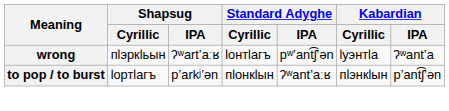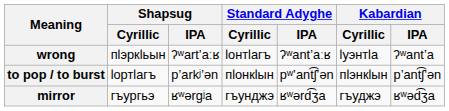 <table class="wikitable">
 <tr>
 <th rowspan="2">Meaning</th>
 <th colspan="2">Shapsug</th>
 <th colspan="2"><a href='#'>Standard Adyghe</a></th>
 <th colspan="2"><a href='#'>Kabardian</a></th>
 </tr>
 <tr>
 <th>Cyrillic</th>
 <th>IPA</th>
 <th>Cyrillic</th>
 <th>IPA</th>
 <th>Cyrillic</th>
 <th>IPA</th>
 </tr>
 <tr>
 <th>wrong</th>
 <td>пӏэркӏьын</td>
 <td>ʔʷartʼaːʁ</td>
 <td>ӏонтӏагъ</td>
-<td>pʷʼant͡ʃʼən</td>
+<td>ʔʷantʼaːʁ</td>
 <td>ӏуэнтӏа</td>
 <td>ʔʷantʼa</td>
 </tr>
 <tr>
 <th>to pop / to burst</th>
 <td>ӏортӏагъ</td>
 <td>pʼarkʲʼən</td>
 <td>пӏонкӏын</td>
-<td>ʔʷantʼaːʁ</td>
+<td>pʷʼant͡ʃʼən</td>
 <td>пӏэнкӏын</td>
 <td>pʼant͡ʃʼən</td>
 </tr>
+<tr>
+<th>mirror</th>
+<td>гъургьэ</td>
+<td>ʁʷərɡʲa</td>
+<td>гъунджэ</td>
+<td>ʁʷərd͡ʒa</td>
+<td>гъуджэ</td>
+<td>ʁʷəd͡ʒa</td>
+</tr>
 </table>
